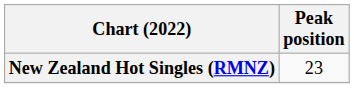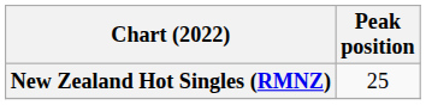 <table class="wikitable sortable plainrowheaders" style="text-align:center">
 <tr>
 <th scope="col">Chart (2022)</th>
 <th scope="col">Peak<br>position</th>
 </tr>
 <tr>
 <th scope="row">New Zealand Hot Singles (<a href='#'>RMNZ</a>)</th>
-<td>23</td>
+<td>25</td>
 </tr>
 <tr>
 </tr>
 <tr>
 </tr>
 <tr>
 </tr>
 </table>
